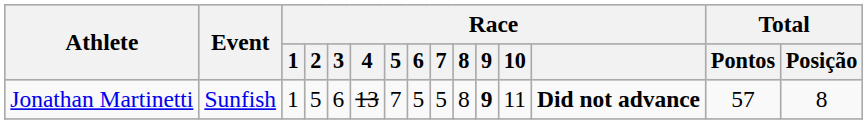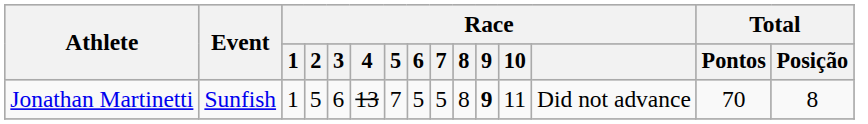 <table class=wikitable style=font-size:90%;text-align:center>
 <tr>
 <th rowspan=2>Athlete</th>
 <th rowspan=2>Event</th>
 <th colspan=11>Race</th>
 <th colspan=2>Total</th>
 </tr>
 <tr style=font-size:95%>
 <th>1</th>
 <th>2</th>
 <th>3</th>
 <th>4</th>
 <th>5</th>
 <th>6</th>
 <th>7</th>
 <th>8</th>
 <th>9</th>
 <th>10</th>
 <th></th>
 <th>Pontos</th>
 <th>Posição</th>
 </tr>
 <tr>
 <td align=left><a href='#'>Jonathan Martinetti</a></td>
 <td align=left><a href='#'>Sunfish</a></td>
 <td>1</td>
 <td>5</td>
 <td>6</td>
 <td><s>13</s></td>
 <td>7</td>
 <td>5</td>
 <td>5</td>
 <td>8</td>
 <td><strong>9</strong></td>
 <td>11</td>
-<td><strong>Did not advance</strong></td>
-<td>57</td>
+<td>Did not advance</td>
+<td>70</td>
 <td>8</td>
 </tr>
 </table>
